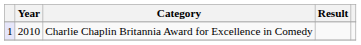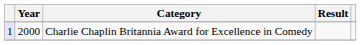 <table class="wikitable" style="text-align:center;">
 <tr>
 <th scope="col"></th>
 <th scope="col">Year</th>
 <th scope="col">Category</th>
 <th scope="col">Result</th>
 <th scope="col"></th>
 </tr>
 <tr>
 </tr>
 <tr>
 <td style="background: lavender;">1</td>
-<td>2010</td>
+<td>2000</td>
 <td>Charlie Chaplin Britannia Award for Excellence in Comedy</td>
 <td></td>
 <td></td>
 </tr>
 <tr>
 </tr>
 </table>
